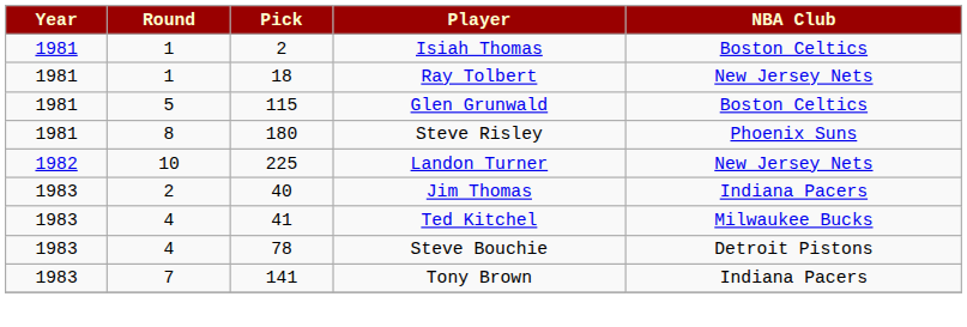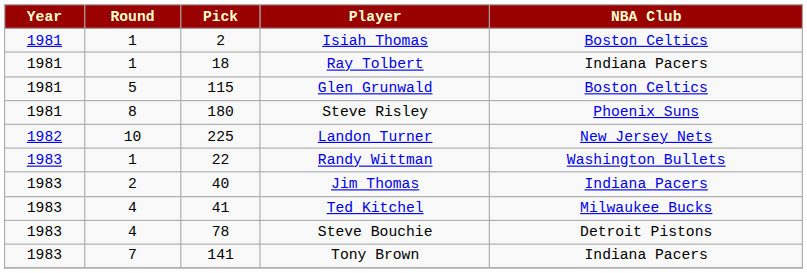 <table class="wikitable" width="80%">
 <tr align="center"  style="background:#990000;color:#FFFFCC;">
 <td><strong>Year</strong></td>
 <td><strong>Round</strong></td>
 <td><strong>Pick</strong></td>
 <td><strong>Player</strong></td>
 <td><strong>NBA Club</strong></td>
 </tr>
 <tr align="center" bgcolor="">
 <td><a href='#'>1981</a></td>
 <td>1</td>
 <td>2</td>
 <td><a href='#'>Isiah Thomas</a></td>
 <td><a href='#'>Boston Celtics</a></td>
 </tr>
 <tr align="center" bgcolor="">
 <td>1981</td>
 <td>1</td>
 <td>18</td>
 <td><a href='#'>Ray Tolbert</a></td>
-<td><a href='#'>New Jersey Nets</a></td>
+<td>Indiana Pacers</td>
 </tr>
 <tr align="center" bgcolor="">
 <td>1981</td>
 <td>5</td>
 <td>115</td>
 <td><a href='#'>Glen Grunwald</a></td>
 <td><a href='#'>Boston Celtics</a></td>
 </tr>
 <tr align="center" bgcolor="">
 <td>1981</td>
 <td>8</td>
 <td>180</td>
 <td>Steve Risley</td>
 <td><a href='#'>Phoenix Suns</a></td>
 </tr>
 <tr align="center" bgcolor="">
 <td><a href='#'>1982</a></td>
 <td>10</td>
 <td>225</td>
 <td><a href='#'>Landon Turner</a></td>
 <td><a href='#'>New Jersey Nets</a></td>
+</tr>
+<tr align="center" bgcolor="">
+<td><a href='#'>1983</a></td>
+<td>1</td>
+<td>22</td>
+<td><a href='#'>Randy Wittman</a></td>
+<td><a href='#'>Washington Bullets</a></td>
 </tr>
 <tr align="center" bgcolor="">
 <td>1983</td>
 <td>2</td>
 <td>40</td>
 <td><a href='#'>Jim Thomas</a></td>
 <td><a href='#'>Indiana Pacers</a></td>
 </tr>
 <tr align="center" bgcolor="">
 <td>1983</td>
 <td>4</td>
 <td>41</td>
 <td><a href='#'>Ted Kitchel</a></td>
 <td><a href='#'>Milwaukee Bucks</a></td>
 </tr>
 <tr align="center" bgcolor="">
 <td>1983</td>
 <td>4</td>
 <td>78</td>
 <td>Steve Bouchie</td>
 <td>Detroit Pistons</td>
 </tr>
 <tr align="center" bgcolor="">
 <td>1983</td>
 <td>7</td>
 <td>141</td>
 <td>Tony Brown</td>
 <td>Indiana Pacers</td>
 </tr>
 <tr align="center" bgcolor="">
 </tr>
 </table>
